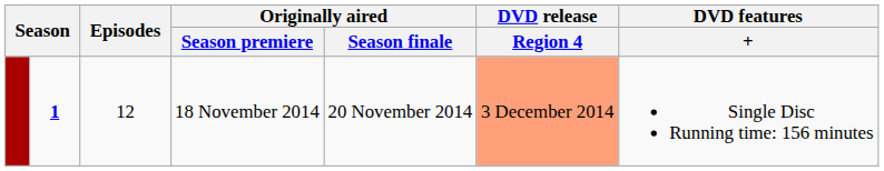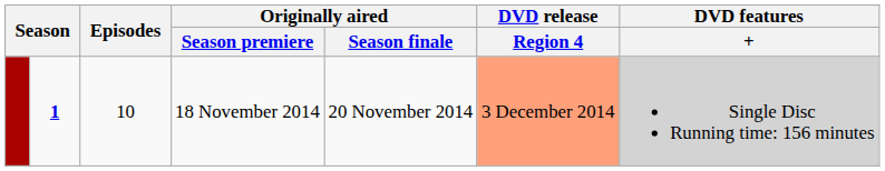 <table class="wikitable" style="text-align: center;">
 <tr>
 <th style="padding: 0 8px;" rowspan="2" colspan="2">Season</th>
 <th style="padding: 0 8px;" rowspan="2">Episodes</th>
 <th style="padding: 0 8px;" colspan="2">Originally aired</th>
 <th style="padding: 0 8px;"><a href='#'>DVD</a> release</th>
 <th style="padding: 0 8px;">DVD features</th>
 </tr>
 <tr>
 <th><a href='#'>Season premiere</a></th>
 <th><a href='#'>Season finale</a></th>
 <th><a href='#'>Region 4</a></th>
 <th>+</th>
 </tr>
 <tr>
 <td style="background: #A90000;"></td>
 <td><strong><a href='#'>1</a></strong></td>
-<td>12</td>
+<td>10</td>
 <td>18 November 2014</td>
 <td>20 November 2014</td>
 <td style="background: lightsalmon;">3 December 2014</td>
-<td><br><ul><li>Single Disc</li><li>Running time: 156 minutes</li></ul></td>
+<td style="background: lightgrey;"><br><ul><li>Single Disc</li><li>Running time: 156 minutes</li></ul></td>
 </tr>
 </table>
